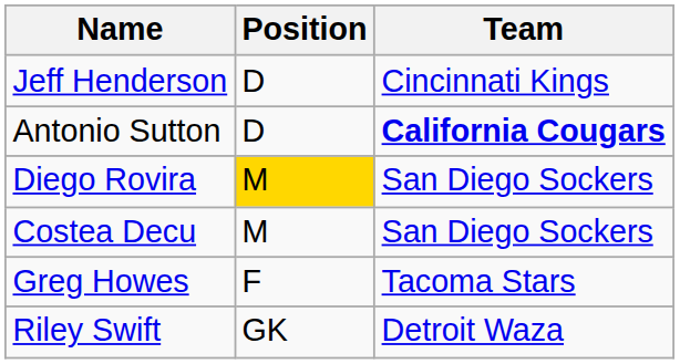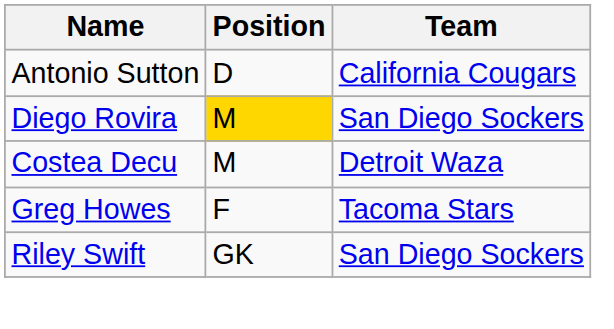 <table class="wikitable">
 <tr>
 <th>Name</th>
 <th>Position</th>
 <th>Team</th>
 </tr>
 <tr>
-<td><a href='#'>Jeff Henderson</a></td>
-<td>D</td>
-<td><a href='#'>Cincinnati Kings</a></td>
-</tr>
-<tr>
 <td>Antonio Sutton</td>
 <td>D</td>
-<td><strong><a href='#'>California Cougars</a></strong></td>
+<td><a href='#'>California Cougars</a></td>
 </tr>
 <tr>
 <td><a href='#'>Diego Rovira</a></td>
 <td style="background: gold;">M</td>
 <td><a href='#'>San Diego Sockers</a></td>
 </tr>
 <tr>
 <td><a href='#'>Costea Decu</a></td>
 <td>M</td>
-<td><a href='#'>San Diego Sockers</a></td>
+<td><a href='#'>Detroit Waza</a></td>
 </tr>
 <tr>
 <td><a href='#'>Greg Howes</a></td>
 <td>F</td>
 <td><a href='#'>Tacoma Stars</a></td>
 </tr>
 <tr>
 <td><a href='#'>Riley Swift</a></td>
 <td>GK</td>
-<td><a href='#'>Detroit Waza</a></td>
+<td><a href='#'>San Diego Sockers</a></td>
 </tr>
 </table>
